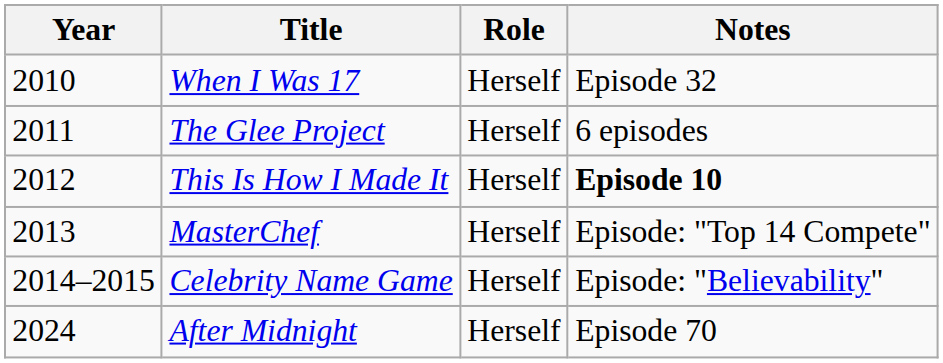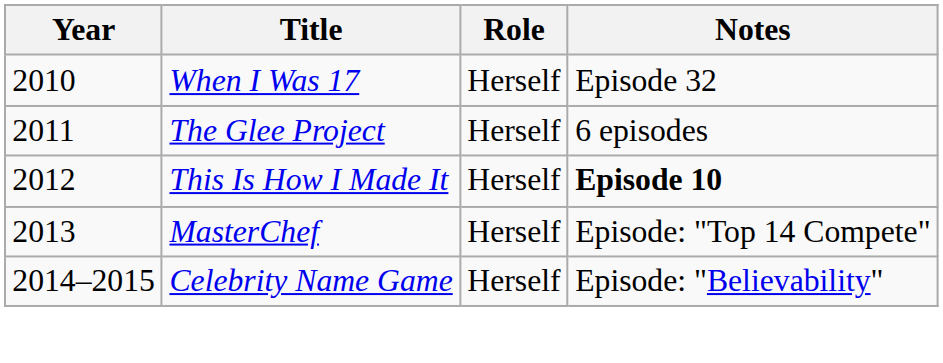 <table class="wikitable sortable">
 <tr>
 <th>Year</th>
 <th>Title</th>
 <th>Role</th>
 <th class="unsortable">Notes</th>
 </tr>
 <tr>
 <td>2010</td>
 <td><em><a href='#'>When I Was 17</a></em></td>
 <td>Herself</td>
 <td>Episode 32</td>
 </tr>
 <tr>
 <td>2011</td>
 <td><em><a href='#'>The Glee Project</a></em></td>
 <td>Herself</td>
 <td>6 episodes</td>
 </tr>
 <tr>
 <td>2012</td>
 <td><em><a href='#'>This Is How I Made It</a></em></td>
 <td>Herself</td>
 <td><strong>Episode 10</strong></td>
 </tr>
 <tr>
 <td>2013</td>
 <td><em><a href='#'>MasterChef</a></em></td>
 <td>Herself</td>
 <td>Episode: "Top 14 Compete"</td>
 </tr>
 <tr>
 <td>2014–2015</td>
 <td><em><a href='#'>Celebrity Name Game</a></em></td>
 <td>Herself</td>
 <td>Episode: "<a href='#'>Believability</a>"</td>
 </tr>
-<tr>
-<td>2024</td>
-<td><em><a href='#'>After Midnight</a></em></td>
-<td>Herself</td>
-<td>Episode 70</td>
-</tr>
 </table>
